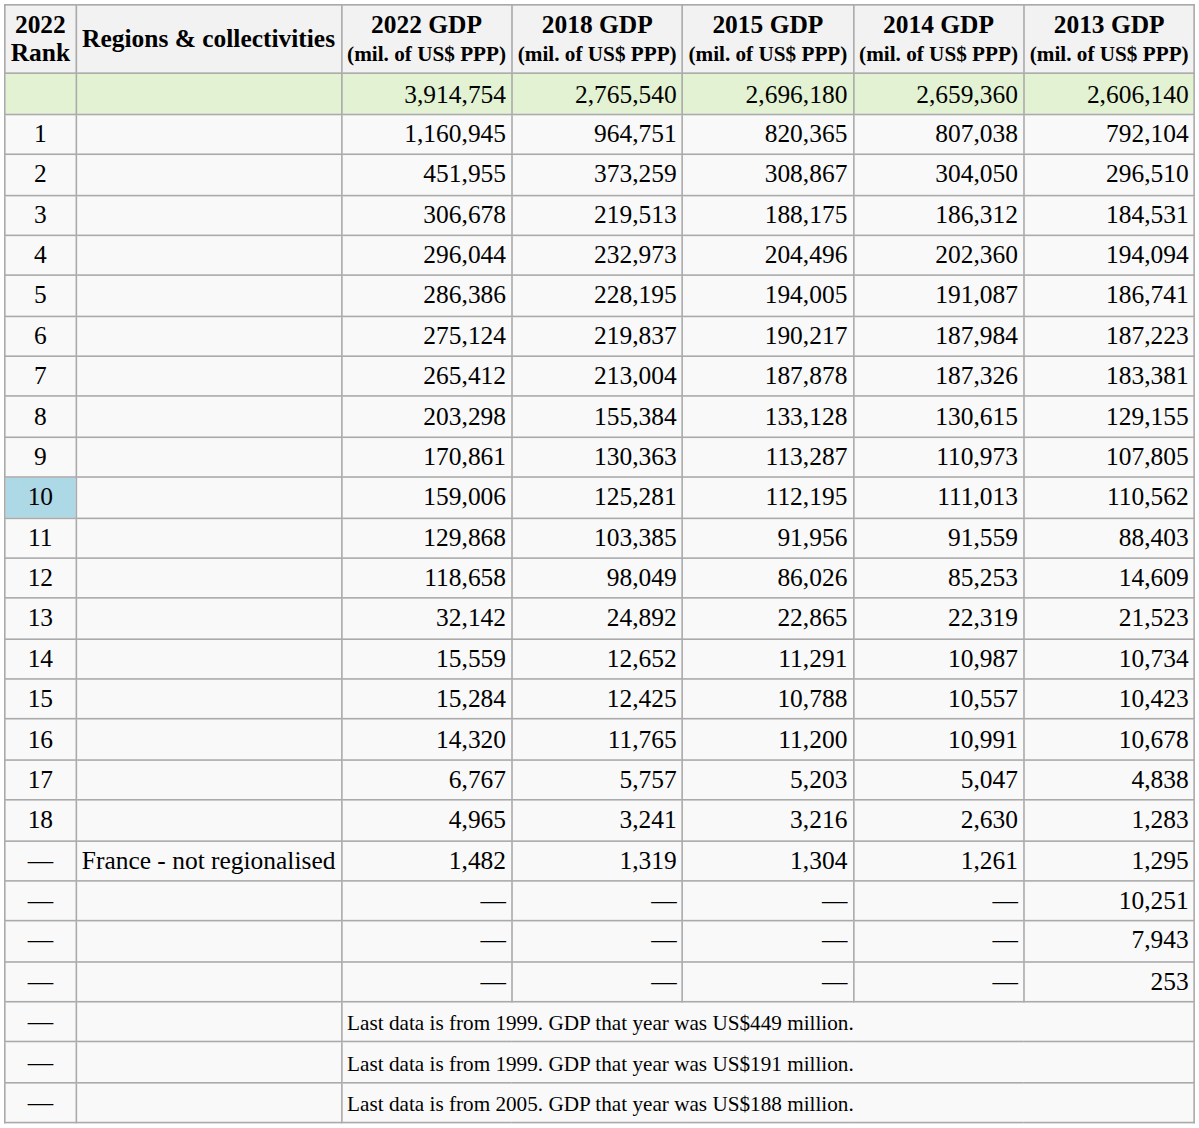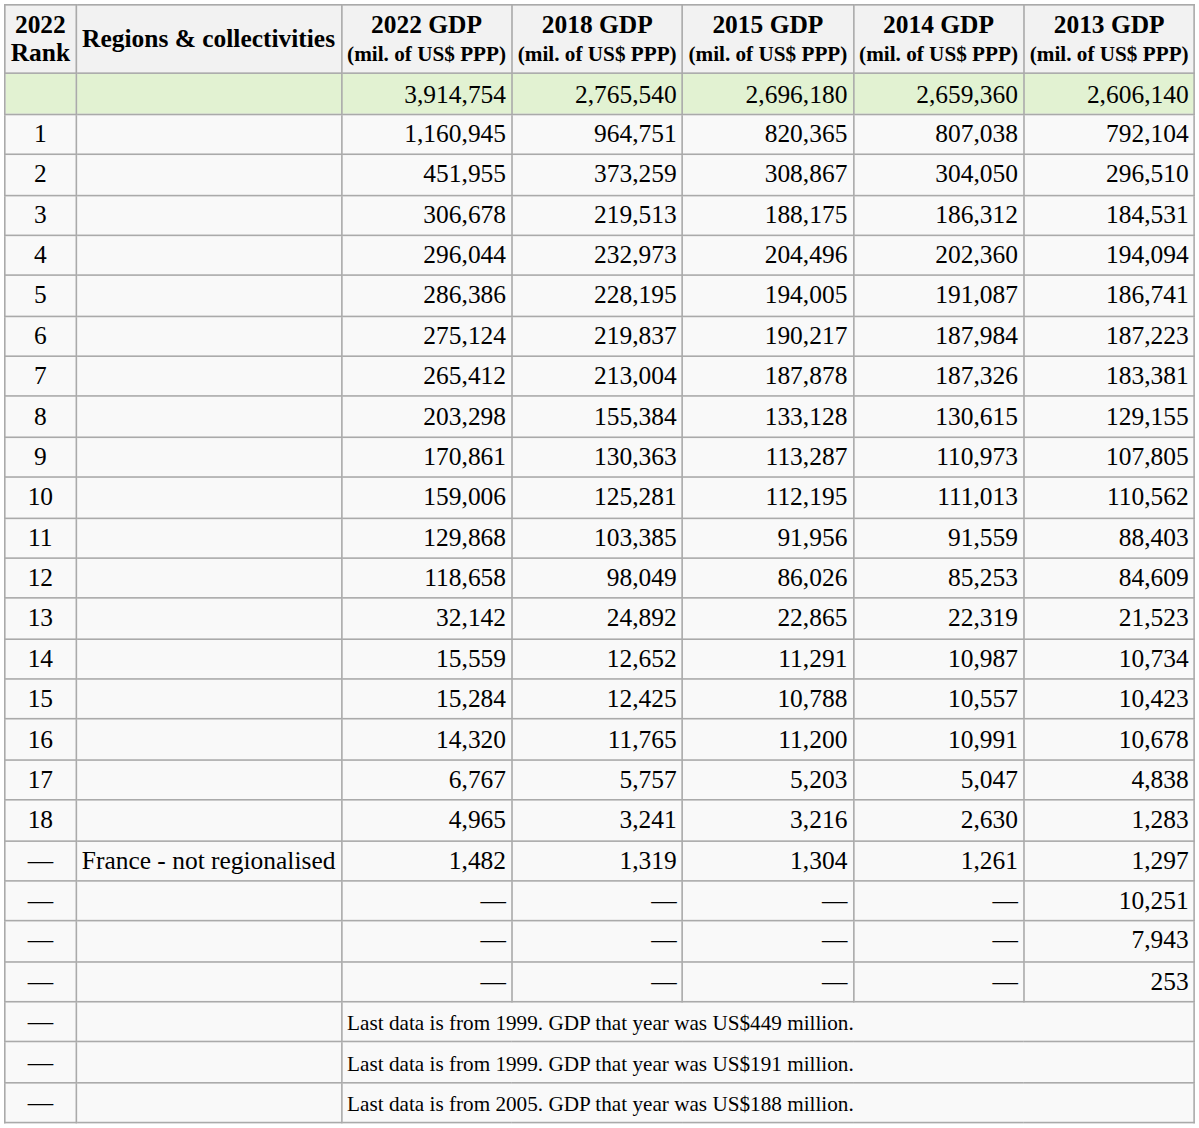 <table class="wikitable sortable">
 <tr align=center bgcolor=#CCCCCC>
 <th>2022<br>Rank</th>
 <th>Regions & collectivities</th>
 <th>2022 GDP<br><small>(mil. of US$ PPP)</small></th>
 <th>2018 GDP<br><small>(mil. of US$ PPP)</small></th>
 <th>2015 GDP<br><small>(mil. of US$ PPP)</small></th>
 <th>2014 GDP<br><small>(mil. of US$ PPP)</small></th>
 <th>2013 GDP<br><small>(mil. of US$ PPP)</small></th>
 </tr>
 <tr align=right bgcolor=#E2F2D2>
 <td></td>
 <td align=left></td>
 <td>3,914,754</td>
 <td>2,765,540</td>
 <td>2,696,180</td>
 <td>2,659,360</td>
 <td>2,606,140</td>
 </tr>
 <tr align=right>
 <td align=center>1</td>
 <td align=left></td>
 <td>1,160,945</td>
 <td>964,751</td>
 <td>820,365</td>
 <td>807,038</td>
 <td>792,104</td>
 </tr>
 <tr align="right">
 <td align="center">2</td>
 <td align="left"></td>
 <td>451,955</td>
 <td>373,259</td>
 <td>308,867</td>
 <td>304,050</td>
 <td>296,510</td>
 </tr>
 <tr align="right">
 <td align="center">3</td>
 <td align="left"></td>
 <td>306,678</td>
 <td>219,513</td>
 <td>188,175</td>
 <td>186,312</td>
 <td>184,531</td>
 </tr>
 <tr align="right">
 <td align="center">4</td>
 <td align="left"></td>
 <td>296,044</td>
 <td>232,973</td>
 <td>204,496</td>
 <td>202,360</td>
 <td>194,094</td>
 </tr>
 <tr align="right">
 <td align="center">5</td>
 <td align="left"></td>
 <td>286,386</td>
 <td>228,195</td>
 <td>194,005</td>
 <td>191,087</td>
 <td>186,741</td>
 </tr>
 <tr align="right">
 <td align="center">6</td>
 <td align="left"></td>
 <td>275,124</td>
 <td>219,837</td>
 <td>190,217</td>
 <td>187,984</td>
 <td>187,223</td>
 </tr>
 <tr align="right">
 <td align="center">7</td>
 <td align="left"></td>
 <td>265,412</td>
 <td>213,004</td>
 <td>187,878</td>
 <td>187,326</td>
 <td>183,381</td>
 </tr>
 <tr align="right">
 <td align="center">8</td>
 <td align="left"></td>
 <td>203,298</td>
 <td>155,384</td>
 <td>133,128</td>
 <td>130,615</td>
 <td>129,155</td>
 </tr>
 <tr align="right">
 <td align="center">9</td>
 <td align="left"></td>
 <td>170,861</td>
 <td>130,363</td>
 <td>113,287</td>
 <td>110,973</td>
 <td>107,805</td>
 </tr>
 <tr align="right">
-<td align="center" style="background: lightblue;">10</td>
+<td align="center">10</td>
 <td align="left"></td>
 <td>159,006</td>
 <td>125,281</td>
 <td>112,195</td>
 <td>111,013</td>
 <td>110,562</td>
 </tr>
 <tr align="right">
 <td align="center">11</td>
 <td align="left"></td>
 <td>129,868</td>
 <td>103,385</td>
 <td>91,956</td>
 <td>91,559</td>
 <td>88,403</td>
 </tr>
 <tr align="right">
 <td align="center">12</td>
 <td align="left"></td>
 <td>118,658</td>
 <td>98,049</td>
 <td>86,026</td>
 <td>85,253</td>
-<td>14,609</td>
+<td>84,609</td>
 </tr>
 <tr align="right">
 <td align="center">13</td>
 <td align="left"></td>
 <td>32,142</td>
 <td>24,892</td>
 <td>22,865</td>
 <td>22,319</td>
 <td>21,523</td>
 </tr>
 <tr align="right">
 <td align="center">14</td>
 <td align="left"></td>
 <td>15,559</td>
 <td>12,652</td>
 <td>11,291</td>
 <td>10,987</td>
 <td>10,734</td>
 </tr>
 <tr align="right">
 <td align="center">15</td>
 <td align="left"></td>
 <td>15,284</td>
 <td>12,425</td>
 <td>10,788</td>
 <td>10,557</td>
 <td>10,423</td>
 </tr>
 <tr align="right">
 <td align="center">16</td>
 <td align="left"></td>
 <td>14,320</td>
 <td>11,765</td>
 <td>11,200</td>
 <td>10,991</td>
 <td>10,678</td>
 </tr>
 <tr align="right">
 <td align="center">17</td>
 <td align="left"></td>
 <td>6,767</td>
 <td>5,757</td>
 <td>5,203</td>
 <td>5,047</td>
 <td>4,838</td>
 </tr>
 <tr align="right">
 <td align="center">18</td>
 <td align="left"></td>
 <td>4,965</td>
 <td>3,241</td>
 <td>3,216</td>
 <td>2,630</td>
 <td>1,283</td>
 </tr>
 <tr align="right">
 <td align="center">—</td>
 <td align="left">France - not regionalised</td>
 <td>1,482</td>
 <td>1,319</td>
 <td>1,304</td>
 <td>1,261</td>
-<td>1,295</td>
+<td>1,297</td>
 </tr>
 <tr align="right">
 <td align="center">—</td>
 <td align="left"></td>
 <td>—</td>
 <td>—</td>
 <td>—</td>
 <td>—</td>
 <td>10,251</td>
 </tr>
 <tr align="right">
 <td align="center">—</td>
 <td align="left"></td>
 <td>—</td>
 <td>—</td>
 <td>—</td>
 <td>—</td>
 <td>7,943</td>
 </tr>
 <tr align="right">
 <td align="center">—</td>
 <td align="left"></td>
 <td>—</td>
 <td>—</td>
 <td>—</td>
 <td>—</td>
 <td>253</td>
 </tr>
 <tr align=left>
 <td align=center>—</td>
 <td></td>
 <td colspan="5"><small>Last data is from 1999. GDP that year was US$449 million.</small></td>
 </tr>
 <tr align=left>
 <td align=center>—</td>
 <td></td>
 <td colspan="5"><small>Last data is from 1999. GDP that year was US$191 million.</small></td>
 </tr>
 <tr align=left>
 <td align=center>—</td>
 <td></td>
 <td colspan="5"><small>Last data is from 2005. GDP that year was US$188 million.</small></td>
 </tr>
 </table>
